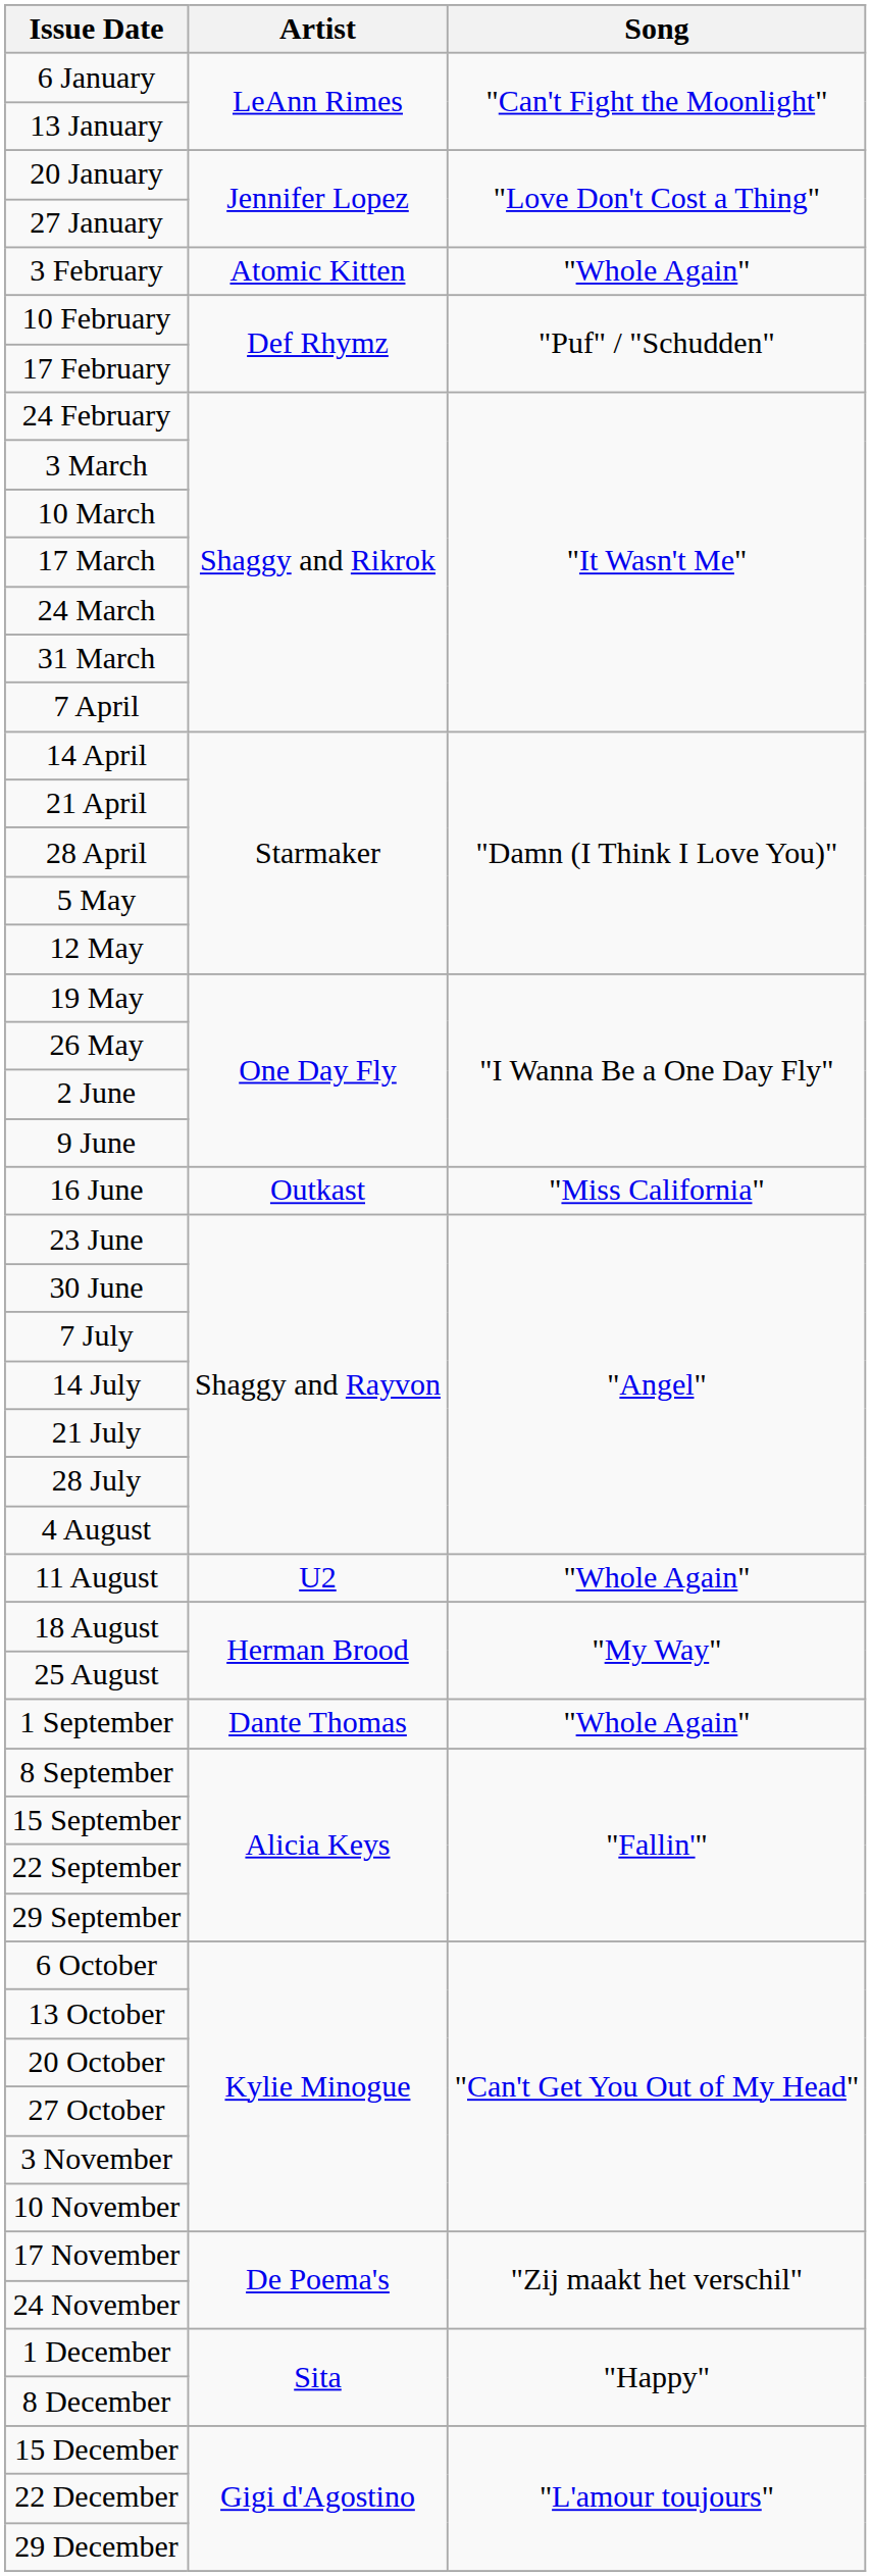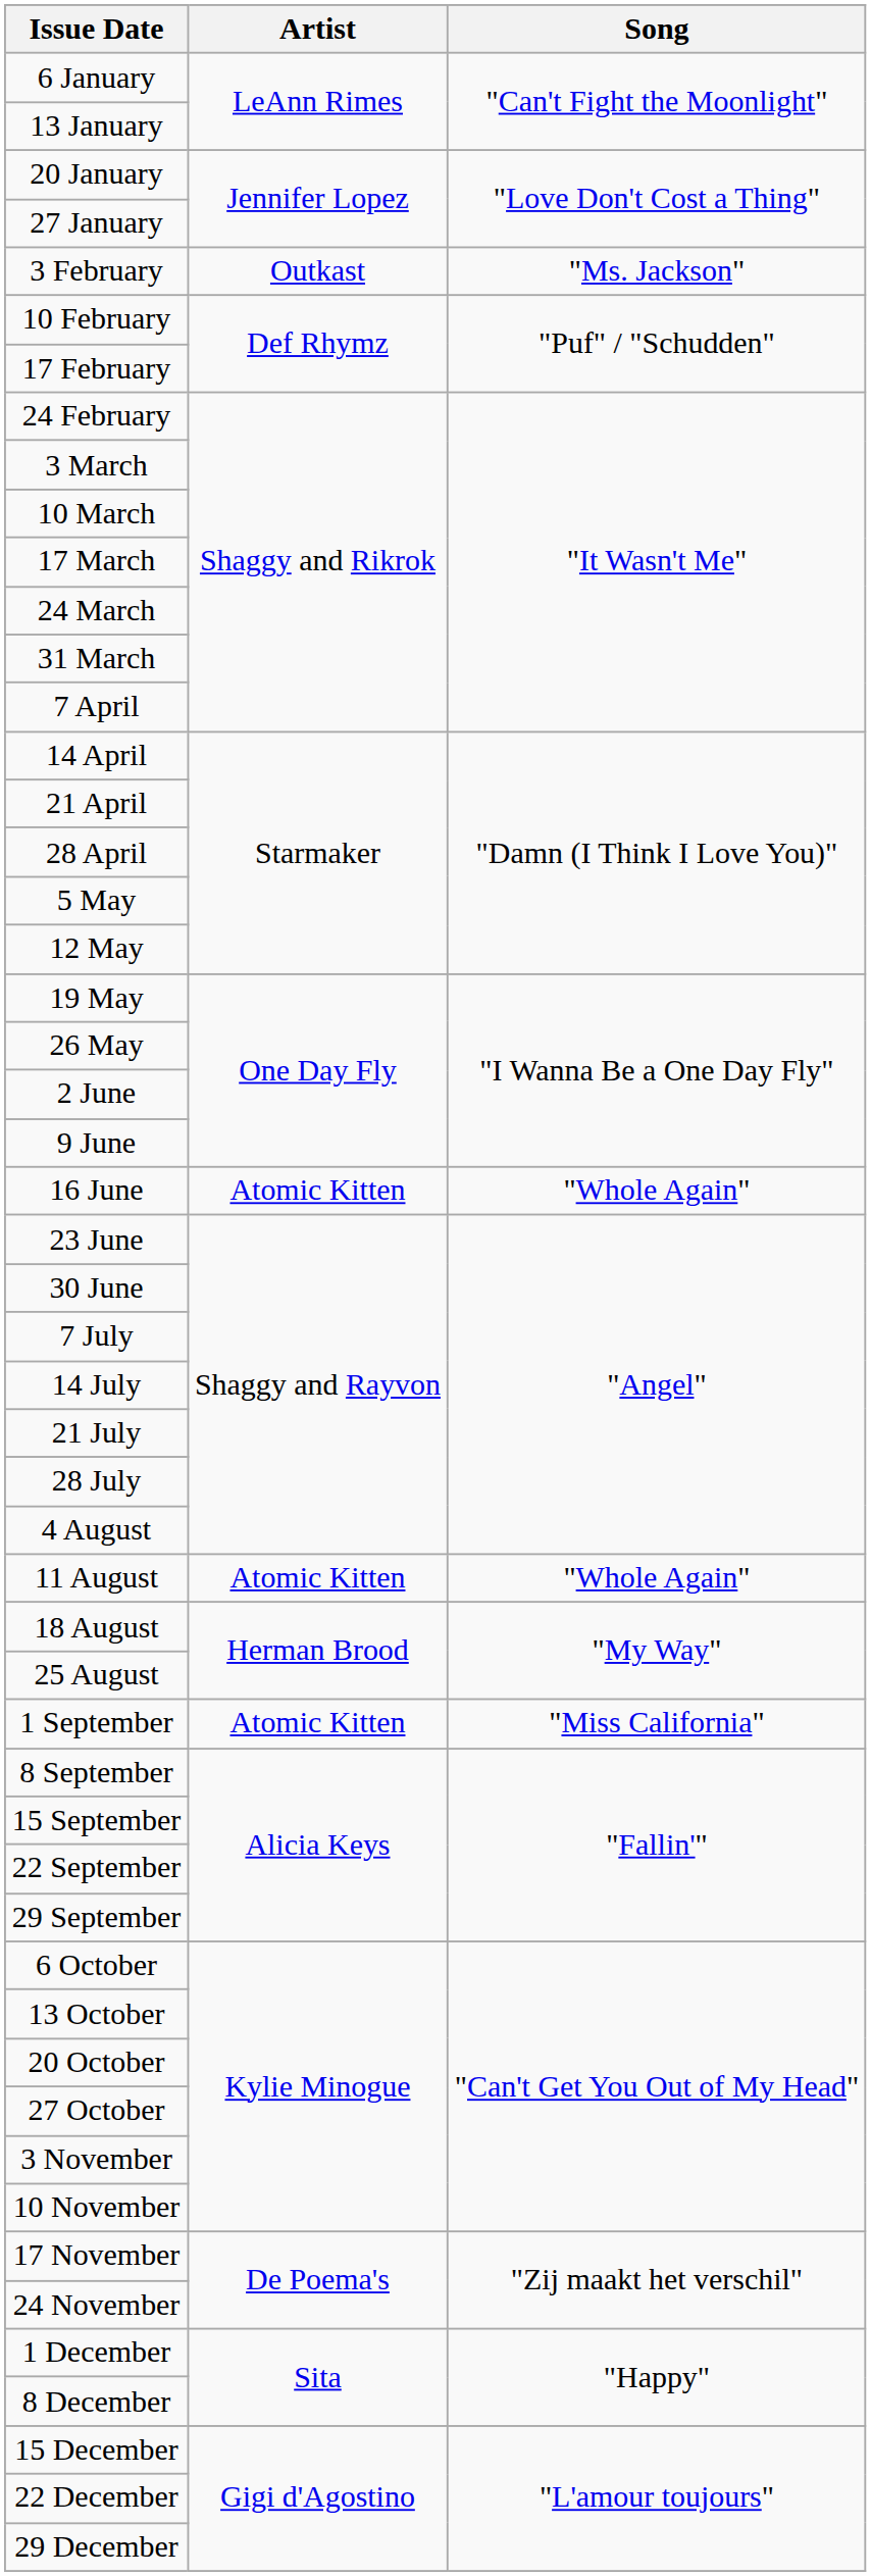 <table class="wikitable plainrowheaders" style="text-align: center">
 <tr>
 <th>Issue Date</th>
 <th>Artist</th>
 <th>Song</th>
 </tr>
 <tr>
 <td>6 January</td>
 <td rowspan="2"><a href='#'>LeAnn Rimes</a></td>
 <td rowspan="2">"<a href='#'>Can't Fight the Moonlight</a>"</td>
 </tr>
 <tr>
 <td>13 January</td>
 </tr>
 <tr>
 <td>20 January</td>
 <td rowspan="2"><a href='#'>Jennifer Lopez</a></td>
 <td rowspan="2">"<a href='#'>Love Don't Cost a Thing</a>"</td>
 </tr>
 <tr>
 <td>27 January</td>
 </tr>
 <tr>
 <td>3 February</td>
-<td><a href='#'>Atomic Kitten</a></td>
-<td>"<a href='#'>Whole Again</a>"</td>
+<td><a href='#'>Outkast</a></td>
+<td>"<a href='#'>Ms. Jackson</a>"</td>
 </tr>
 <tr>
 <td>10 February</td>
 <td rowspan="2"><a href='#'>Def Rhymz</a></td>
 <td rowspan="2">"Puf" / "Schudden"</td>
 </tr>
 <tr>
 <td>17 February</td>
 </tr>
 <tr>
 <td>24 February</td>
 <td rowspan="7"><a href='#'>Shaggy</a> and <a href='#'>Rikrok</a></td>
 <td rowspan="7">"<a href='#'>It Wasn't Me</a>"</td>
 </tr>
 <tr>
 <td>3 March</td>
 </tr>
 <tr>
 <td>10 March</td>
 </tr>
 <tr>
 <td>17 March</td>
 </tr>
 <tr>
 <td>24 March</td>
 </tr>
 <tr>
 <td>31 March</td>
 </tr>
 <tr>
 <td>7 April</td>
 </tr>
 <tr>
 <td>14 April</td>
 <td rowspan="5">Starmaker</td>
 <td rowspan="5">"Damn (I Think I Love You)"</td>
 </tr>
 <tr>
 <td>21 April</td>
 </tr>
 <tr>
 <td>28 April</td>
 </tr>
 <tr>
 <td>5 May</td>
 </tr>
 <tr>
 <td>12 May</td>
 </tr>
 <tr>
 <td>19 May</td>
 <td rowspan="4"><a href='#'>One Day Fly</a></td>
 <td rowspan="4">"I Wanna Be a One Day Fly"</td>
 </tr>
 <tr>
 <td>26 May</td>
 </tr>
 <tr>
 <td>2 June</td>
 </tr>
 <tr>
 <td>9 June</td>
 </tr>
 <tr>
 <td>16 June</td>
-<td><a href='#'>Outkast</a></td>
-<td>"<a href='#'>Miss California</a>"</td>
+<td><a href='#'>Atomic Kitten</a></td>
+<td>"<a href='#'>Whole Again</a>"</td>
 </tr>
 <tr>
 <td>23 June</td>
 <td rowspan="7">Shaggy and <a href='#'>Rayvon</a></td>
 <td rowspan="7">"<a href='#'>Angel</a>"</td>
 </tr>
 <tr>
 <td>30 June</td>
 </tr>
 <tr>
 <td>7 July</td>
 </tr>
 <tr>
 <td>14 July</td>
 </tr>
 <tr>
 <td>21 July</td>
 </tr>
 <tr>
 <td>28 July</td>
 </tr>
 <tr>
 <td>4 August</td>
 </tr>
 <tr>
 <td>11 August</td>
-<td><a href='#'>U2</a></td>
+<td><a href='#'>Atomic Kitten</a></td>
 <td>"<a href='#'>Whole Again</a>"</td>
 </tr>
 <tr>
 <td>18 August</td>
 <td rowspan="2"><a href='#'>Herman Brood</a></td>
 <td rowspan="2">"<a href='#'>My Way</a>"</td>
 </tr>
 <tr>
 <td>25 August</td>
 </tr>
 <tr>
 <td>1 September</td>
-<td><a href='#'>Dante Thomas</a></td>
-<td>"<a href='#'>Whole Again</a>"</td>
+<td><a href='#'>Atomic Kitten</a></td>
+<td>"<a href='#'>Miss California</a>"</td>
 </tr>
 <tr>
 <td>8 September</td>
 <td rowspan="4"><a href='#'>Alicia Keys</a></td>
 <td rowspan="4">"<a href='#'>Fallin'</a>"</td>
 </tr>
 <tr>
 <td>15 September</td>
 </tr>
 <tr>
 <td>22 September</td>
 </tr>
 <tr>
 <td>29 September</td>
 </tr>
 <tr>
 <td>6 October</td>
 <td rowspan="6"><a href='#'>Kylie Minogue</a></td>
 <td rowspan="6">"<a href='#'>Can't Get You Out of My Head</a>"</td>
 </tr>
 <tr>
 <td>13 October</td>
 </tr>
 <tr>
 <td>20 October</td>
 </tr>
 <tr>
 <td>27 October</td>
 </tr>
 <tr>
 <td>3 November</td>
 </tr>
 <tr>
 <td>10 November</td>
 </tr>
 <tr>
 <td>17 November</td>
 <td rowspan="2"><a href='#'>De Poema's</a></td>
 <td rowspan="2">"Zij maakt het verschil"</td>
 </tr>
 <tr>
 <td>24 November</td>
 </tr>
 <tr>
 <td>1 December</td>
 <td rowspan="2"><a href='#'>Sita</a></td>
 <td rowspan="2">"Happy"</td>
 </tr>
 <tr>
 <td>8 December</td>
 </tr>
 <tr>
 <td>15 December</td>
 <td rowspan="3"><a href='#'>Gigi d'Agostino</a></td>
 <td rowspan="3">"<a href='#'>L'amour toujours</a>"</td>
 </tr>
 <tr>
 <td>22 December</td>
 </tr>
 <tr>
 <td>29 December</td>
 </tr>
 </table>
